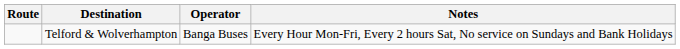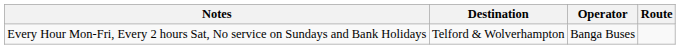 <table class="wikitable sortable">
 <tr>
-<th>Route</th>
+<th>Notes</th>
 <th>Destination</th>
 <th>Operator</th>
-<th>Notes</th>
+<th>Route</th>
 </tr>
 <tr>
-<td><strong></strong></td>
+<td>Every Hour Mon-Fri, Every 2 hours Sat, No service on Sundays and Bank Holidays</td>
 <td>Telford & Wolverhampton</td>
 <td>Banga Buses</td>
-<td>Every Hour Mon-Fri, Every 2 hours Sat, No service on Sundays and Bank Holidays</td>
+<td><strong></strong></td>
 </tr>
 </table>
